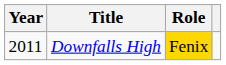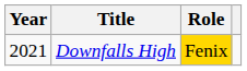 <table class="wikitable sortable">
 <tr>
 <th>Year</th>
 <th>Title</th>
 <th>Role</th>
 <th></th>
 </tr>
 <tr>
-<td>2011</td>
+<td>2021</td>
 <td><em><a href='#'>Downfalls High</a></em></td>
 <td style="background: gold;">Fenix</td>
 <td align="center"></td>
 </tr>
 </table>
